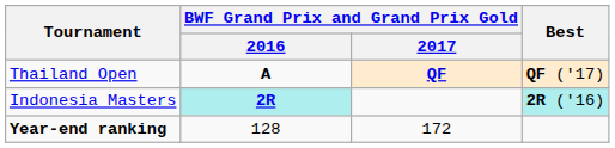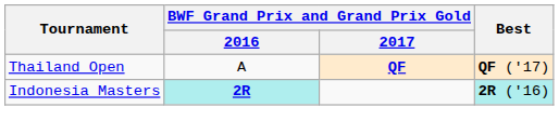 <table style='font-size: 90%; text-align:center;' class='wikitable'>
 <tr>
 <th rowspan="2">Tournament</th>
 <th colspan="2"><strong><a href='#'>BWF Grand Prix and Grand Prix Gold</a></strong></th>
 <th rowspan="2">Best</th>
 </tr>
 <tr>
 <th><a href='#'>2016</a></th>
 <th><a href='#'>2017</a></th>
 </tr>
 <tr>
 <td align=left><a href='#'>Thailand Open</a></td>
-<td><strong>A</strong></td>
+<td>A</td>
 <td bgcolor=FFEBCD><a href='#'><strong>QF</strong></a></td>
 <td bgcolor=FFEBCD><strong>QF</strong> ('17)</td>
 </tr>
 <tr>
 <td align=left><a href='#'>Indonesia Masters</a></td>
 <td bgcolor=AFEEEE><a href='#'><strong>2R</strong></a></td>
 <td></td>
 <td bgcolor=AFEEEE><strong>2R</strong> ('16)</td>
 </tr>
-<tr>
-<td align=left><strong>Year-end ranking</strong></td>
-<td>128</td>
-<td>172</td>
-<td></td>
-</tr>
 </table>
